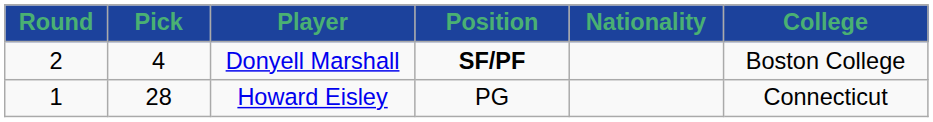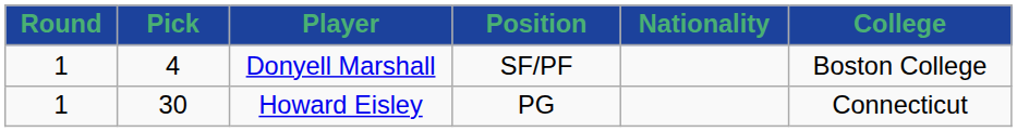 <table class="wikitable sortable sortable">
 <tr>
 <th style="background:#1C429C; color:#4AB073" width="10%">Round</th>
 <th style="background:#1C429C; color:#4AB073" width="10%">Pick</th>
 <th style="background:#1C429C; color:#4AB073" width="20%">Player</th>
 <th style="background:#1C429C; color:#4AB073" width="15%">Position</th>
 <th style="background:#1C429C; color:#4AB073" width="15%">Nationality</th>
 <th style="background:#1C429C; color:#4AB073" width="20%">College</th>
 </tr>
 <tr style="text-align: center">
-<td>2</td>
+<td>1</td>
 <td>4</td>
 <td><a href='#'>Donyell Marshall</a></td>
-<td><strong>SF/PF</strong></td>
+<td>SF/PF</td>
 <td></td>
 <td>Boston College</td>
 </tr>
 <tr style="text-align: center">
 <td>1</td>
-<td>28</td>
+<td>30</td>
 <td><a href='#'>Howard Eisley</a></td>
 <td>PG</td>
 <td></td>
 <td>Connecticut</td>
 </tr>
 </table>
